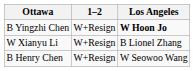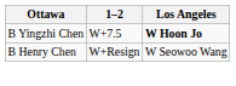 <table class="wikitable">
 <tr>
 <th>Ottawa</th>
 <th>1–2</th>
 <th>Los Angeles</th>
 </tr>
 <tr>
 <td>B Yingzhi Chen</td>
-<td>W+Resign</td>
+<td>W+7.5</td>
 <td><strong>W Hoon Jo</strong></td>
-</tr>
-<tr>
-<td>W Xianyu Li</td>
-<td>W+Resign</td>
-<td>B Lionel Zhang</td>
 </tr>
 <tr>
 <td>B Henry Chen</td>
 <td>W+Resign</td>
 <td>W Seowoo Wang</td>
 </tr>
 </table>
